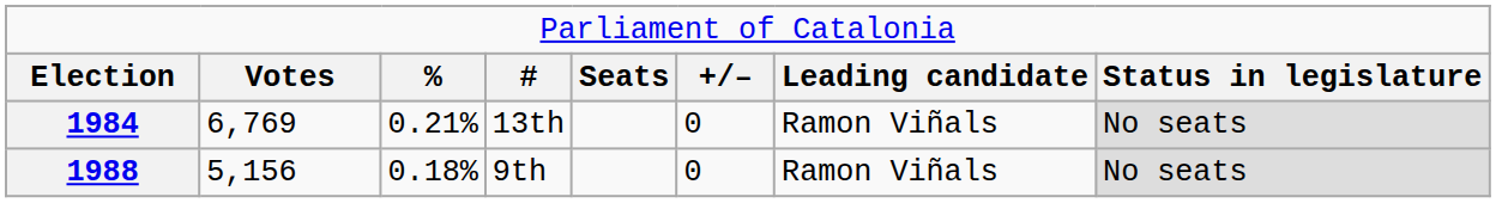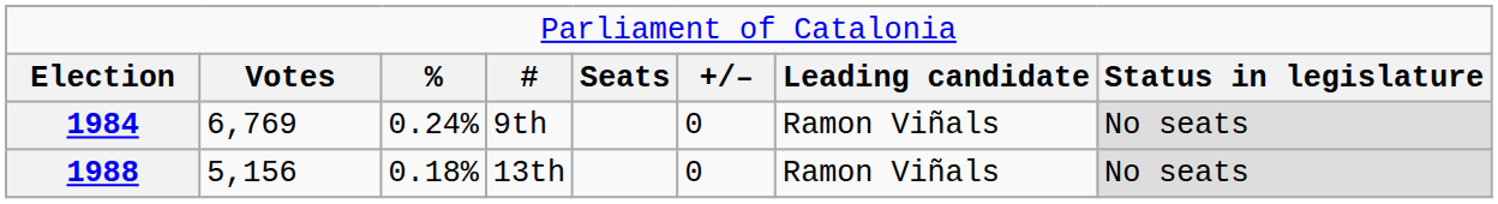 <table class="wikitable" style="font-size:97%; text-align:left;">
 <tr>
 <td colspan="9" align="center"><a href='#'>Parliament of Catalonia</a></td>
 </tr>
 <tr>
 <th width="75">Election</th>
 <th width="70">Votes</th>
 <th width="35">%</th>
 <th width="25">#</th>
 <th>Seats</th>
 <th width="35">+/–</th>
 <th>Leading candidate</th>
 <th>Status in legislature</th>
 </tr>
 <tr>
 <th><a href='#'>1984</a></th>
 <td>6,769</td>
-<td>0.21%</td>
-<td>13th</td>
+<td>0.24%</td>
+<td>9th</td>
 <td></td>
 <td>0</td>
 <td>Ramon Viñals</td>
 <td style="background:#ddd;">No seats</td>
 </tr>
 <tr>
 <th><a href='#'>1988</a></th>
 <td>5,156</td>
 <td>0.18%</td>
-<td>9th</td>
+<td>13th</td>
 <td></td>
 <td>0</td>
 <td>Ramon Viñals</td>
 <td style="background:#ddd;">No seats</td>
 </tr>
 </table>
